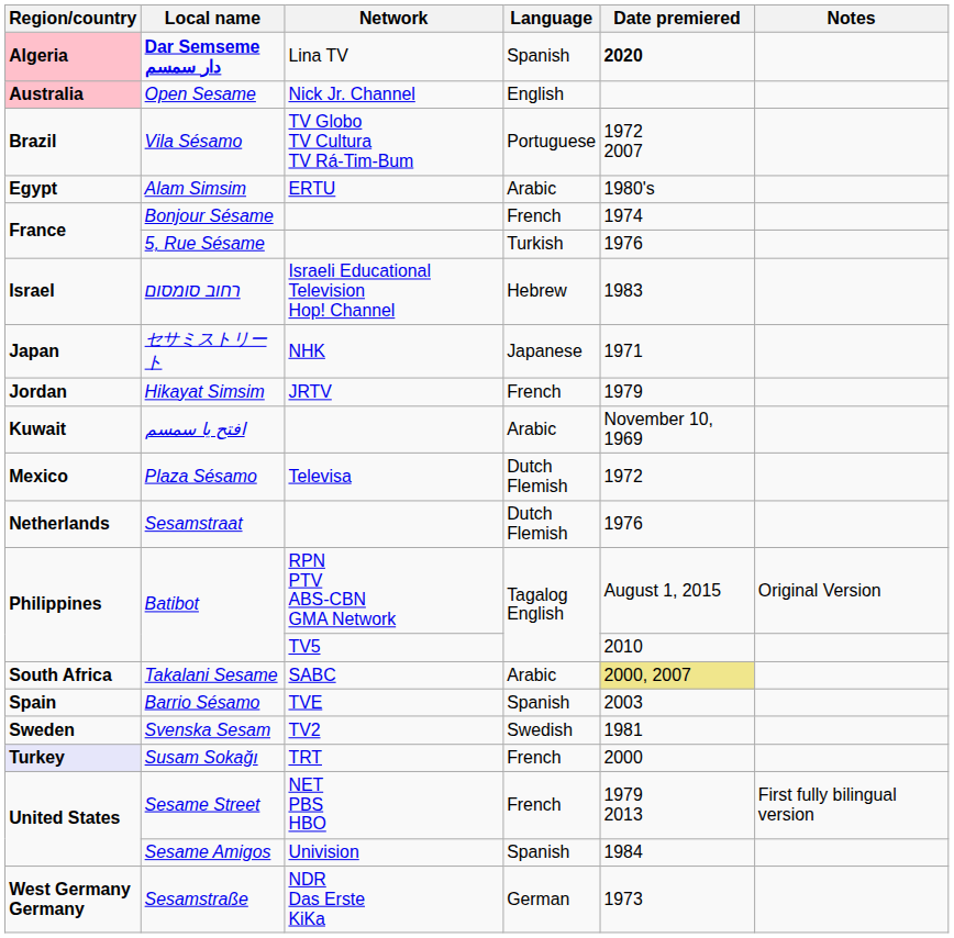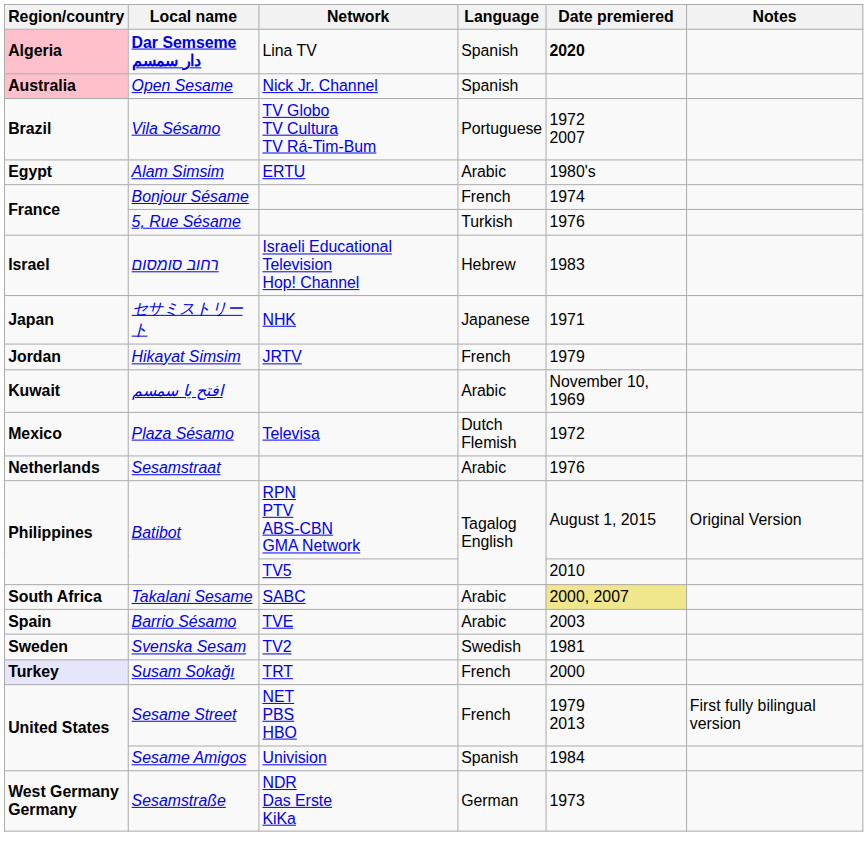 <table class="wikitable">
 <tr>
 <th>Region/country</th>
 <th>Local name</th>
 <th>Network</th>
 <th>Language</th>
 <th>Date premiered</th>
 <th>Notes</th>
 </tr>
 <tr>
 <td style="background: pink;"><strong>Algeria</strong></td>
 <td><strong><a href='#'>Dar Semseme<br>دار سمسم</a></strong></td>
 <td>Lina TV</td>
 <td>Spanish</td>
 <td><strong>2020</strong></td>
 <td></td>
 </tr>
 <tr>
 <td style="background: pink;"><strong>Australia</strong></td>
 <td><em><a href='#'>Open Sesame</a></em></td>
 <td><a href='#'>Nick Jr. Channel</a></td>
-<td>English</td>
+<td>Spanish</td>
 <td></td>
 <td></td>
 </tr>
 <tr>
 <td><strong>Brazil</strong></td>
 <td><em><a href='#'>Vila Sésamo</a></em></td>
 <td><a href='#'>TV Globo</a><br><a href='#'>TV Cultura</a><br><a href='#'>TV Rá-Tim-Bum</a></td>
 <td>Portuguese</td>
 <td>1972<br>2007</td>
 <td></td>
 </tr>
 <tr>
 <td><strong>Egypt</strong></td>
 <td><em><a href='#'>Alam Simsim</a></em></td>
 <td><a href='#'>ERTU</a></td>
 <td>Arabic</td>
 <td>1980's</td>
 </tr>
 <tr>
 <td rowspan="2"><strong>France</strong></td>
 <td><em><a href='#'>Bonjour Sésame</a></em></td>
 <td></td>
 <td>French</td>
 <td>1974</td>
 <td></td>
 </tr>
 <tr>
 <td><em><a href='#'>5, Rue Sésame</a></em></td>
 <td></td>
 <td>Turkish</td>
 <td>1976</td>
 <td></td>
 </tr>
 <tr>
 <td><strong>Israel</strong></td>
 <td><em><a href='#'>רחוב סומסום</a></em></td>
 <td><a href='#'>Israeli Educational Television</a><br><a href='#'>Hop! Channel</a></td>
 <td>Hebrew</td>
 <td>1983</td>
 <td></td>
 </tr>
 <tr>
 <td><strong>Japan</strong></td>
 <td><em><a href='#'>セサミストリート</a></em></td>
 <td><a href='#'>NHK</a></td>
 <td>Japanese</td>
 <td>1971</td>
 <td></td>
 </tr>
 <tr>
 <td><strong>Jordan</strong></td>
 <td><em><a href='#'>Hikayat Simsim</a></em></td>
 <td><a href='#'>JRTV</a></td>
 <td>French</td>
 <td>1979</td>
 </tr>
 <tr>
 <td><strong>Kuwait</strong></td>
 <td><em><a href='#'>افتح يا سمسم</a></em></td>
 <td></td>
 <td>Arabic</td>
 <td>November 10, 1969</td>
 <td></td>
 </tr>
 <tr>
 <td><strong>Mexico</strong></td>
 <td><em><a href='#'>Plaza Sésamo</a></em></td>
 <td><a href='#'>Televisa</a><br></td>
 <td>Dutch<br>Flemish</td>
 <td>1972</td>
 <td></td>
 </tr>
 <tr>
 <td><strong>Netherlands</strong></td>
 <td><em><a href='#'>Sesamstraat</a></em></td>
 <td></td>
-<td>Dutch<br>Flemish</td>
+<td>Arabic</td>
 <td>1976</td>
 <td></td>
 </tr>
 <tr>
 <td rowspan="2"><strong>Philippines</strong></td>
 <td rowspan="2"><em><a href='#'>Batibot</a></em></td>
 <td><a href='#'>RPN</a><br><a href='#'>PTV</a><br><a href='#'>ABS-CBN</a><br><a href='#'>GMA Network</a></td>
 <td rowspan="2">Tagalog<br>English</td>
 <td>August 1, 2015</td>
 <td>Original Version</td>
 </tr>
 <tr>
 <td><a href='#'>TV5</a></td>
 <td>2010</td>
 <td></td>
 </tr>
 <tr>
 <td><strong>South Africa</strong></td>
 <td><em><a href='#'>Takalani Sesame</a></em></td>
 <td><a href='#'>SABC</a></td>
 <td>Arabic</td>
 <td style="background: khaki;">2000, 2007</td>
 <td></td>
 </tr>
 <tr>
 <td><strong>Spain</strong></td>
 <td><em><a href='#'>Barrio Sésamo</a></em></td>
 <td><a href='#'>TVE</a></td>
-<td>Spanish</td>
+<td>Arabic</td>
 <td>2003</td>
 <td></td>
 </tr>
 <tr>
 <td><strong>Sweden</strong></td>
 <td><em><a href='#'>Svenska Sesam</a></em></td>
 <td><a href='#'>TV2</a></td>
 <td>Swedish</td>
 <td>1981</td>
 <td></td>
 </tr>
 <tr>
 <td style="background: lavender;"><strong>Turkey</strong></td>
 <td><em><a href='#'>Susam Sokağı</a></em></td>
 <td><a href='#'>TRT</a></td>
 <td>French</td>
 <td>2000</td>
 <td></td>
 </tr>
 <tr>
 <td rowspan="2"><strong>United States</strong></td>
 <td><em><a href='#'>Sesame Street</a></em></td>
 <td><a href='#'>NET</a><br><a href='#'>PBS</a><br><a href='#'>HBO</a></td>
 <td>French</td>
 <td>1979<br>2013</td>
 <td>First fully bilingual version</td>
 </tr>
 <tr>
 <td><em><a href='#'>Sesame Amigos</a></em></td>
 <td><a href='#'>Univision</a></td>
 <td>Spanish</td>
 <td>1984</td>
 <td></td>
 </tr>
 <tr>
 <td><strong>West Germany</strong><br><strong>Germany</strong></td>
 <td><em><a href='#'>Sesamstraße</a></em></td>
 <td><a href='#'>NDR</a><br><a href='#'>Das Erste</a><br><a href='#'>KiKa</a></td>
 <td>German</td>
 <td>1973</td>
 <td></td>
 </tr>
 </table>
